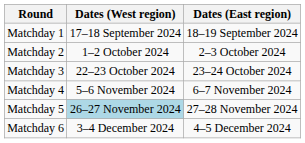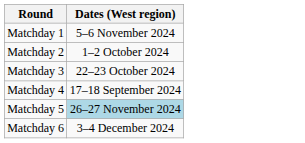 <table class="wikitable" style="text-align:center">
 <tr>
 <th>Round</th>
 <th>Dates (West region)</th>
-<th>Dates (East region)</th>
 </tr>
 <tr>
 <td>Matchday 1</td>
-<td>17–18 September 2024</td>
-<td>18–19 September 2024</td>
+<td>5–6 November 2024</td>
 </tr>
 <tr>
 <td>Matchday 2</td>
 <td>1–2 October 2024</td>
-<td>2–3 October 2024</td>
 </tr>
 <tr>
 <td>Matchday 3</td>
 <td>22–23 October 2024</td>
-<td>23–24 October 2024</td>
 </tr>
 <tr>
 <td>Matchday 4</td>
-<td>5–6 November 2024</td>
-<td>6–7 November 2024</td>
+<td>17–18 September 2024</td>
 </tr>
 <tr>
 <td>Matchday 5</td>
 <td style="background: lightblue;">26–27 November 2024</td>
-<td>27–28 November 2024</td>
 </tr>
 <tr>
 <td>Matchday 6</td>
 <td>3–4 December 2024</td>
-<td>4–5 December 2024</td>
 </tr>
 </table>
